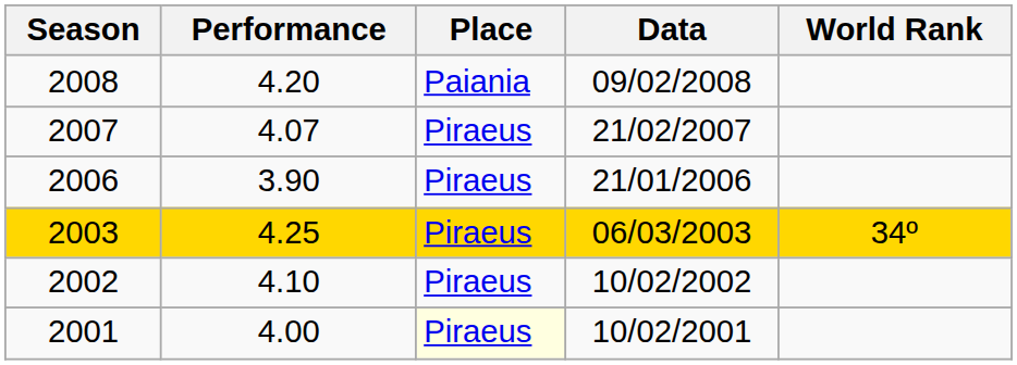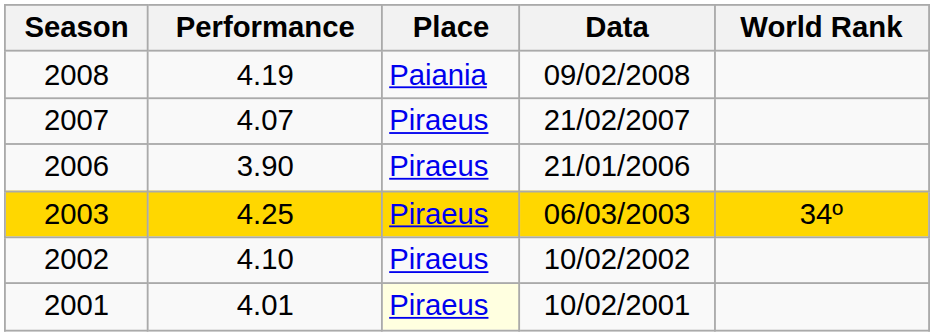 <table class="wikitable" width=40%; style="text-align: center">
 <tr>
 <th>Season</th>
 <th>Performance</th>
 <th>Place</th>
 <th>Data</th>
 <th>World Rank</th>
 </tr>
 <tr>
 <td>2008</td>
-<td>4.20</td>
+<td>4.19</td>
 <td align="left"> <a href='#'>Paiania</a></td>
 <td>09/02/2008</td>
 <td></td>
 </tr>
 <tr>
 <td>2007</td>
 <td>4.07</td>
 <td align="left"> <a href='#'>Piraeus</a></td>
 <td>21/02/2007</td>
 <td></td>
 </tr>
 <tr>
 <td>2006</td>
 <td>3.90</td>
 <td align="left"> <a href='#'>Piraeus</a></td>
 <td>21/01/2006</td>
 <td></td>
 </tr>
 <tr bgcolor=gold>
 <td>2003</td>
 <td>4.25</td>
 <td align="left"> <a href='#'>Piraeus</a></td>
 <td>06/03/2003</td>
 <td>34º </td>
 </tr>
 <tr>
 <td>2002</td>
 <td>4.10</td>
 <td align="left"> <a href='#'>Piraeus</a></td>
 <td>10/02/2002</td>
 <td></td>
 </tr>
 <tr>
 <td>2001</td>
-<td>4.00</td>
+<td>4.01</td>
 <td align="left" style="background: lightyellow;"> <a href='#'>Piraeus</a></td>
 <td>10/02/2001</td>
 <td></td>
 </tr>
 </table>
